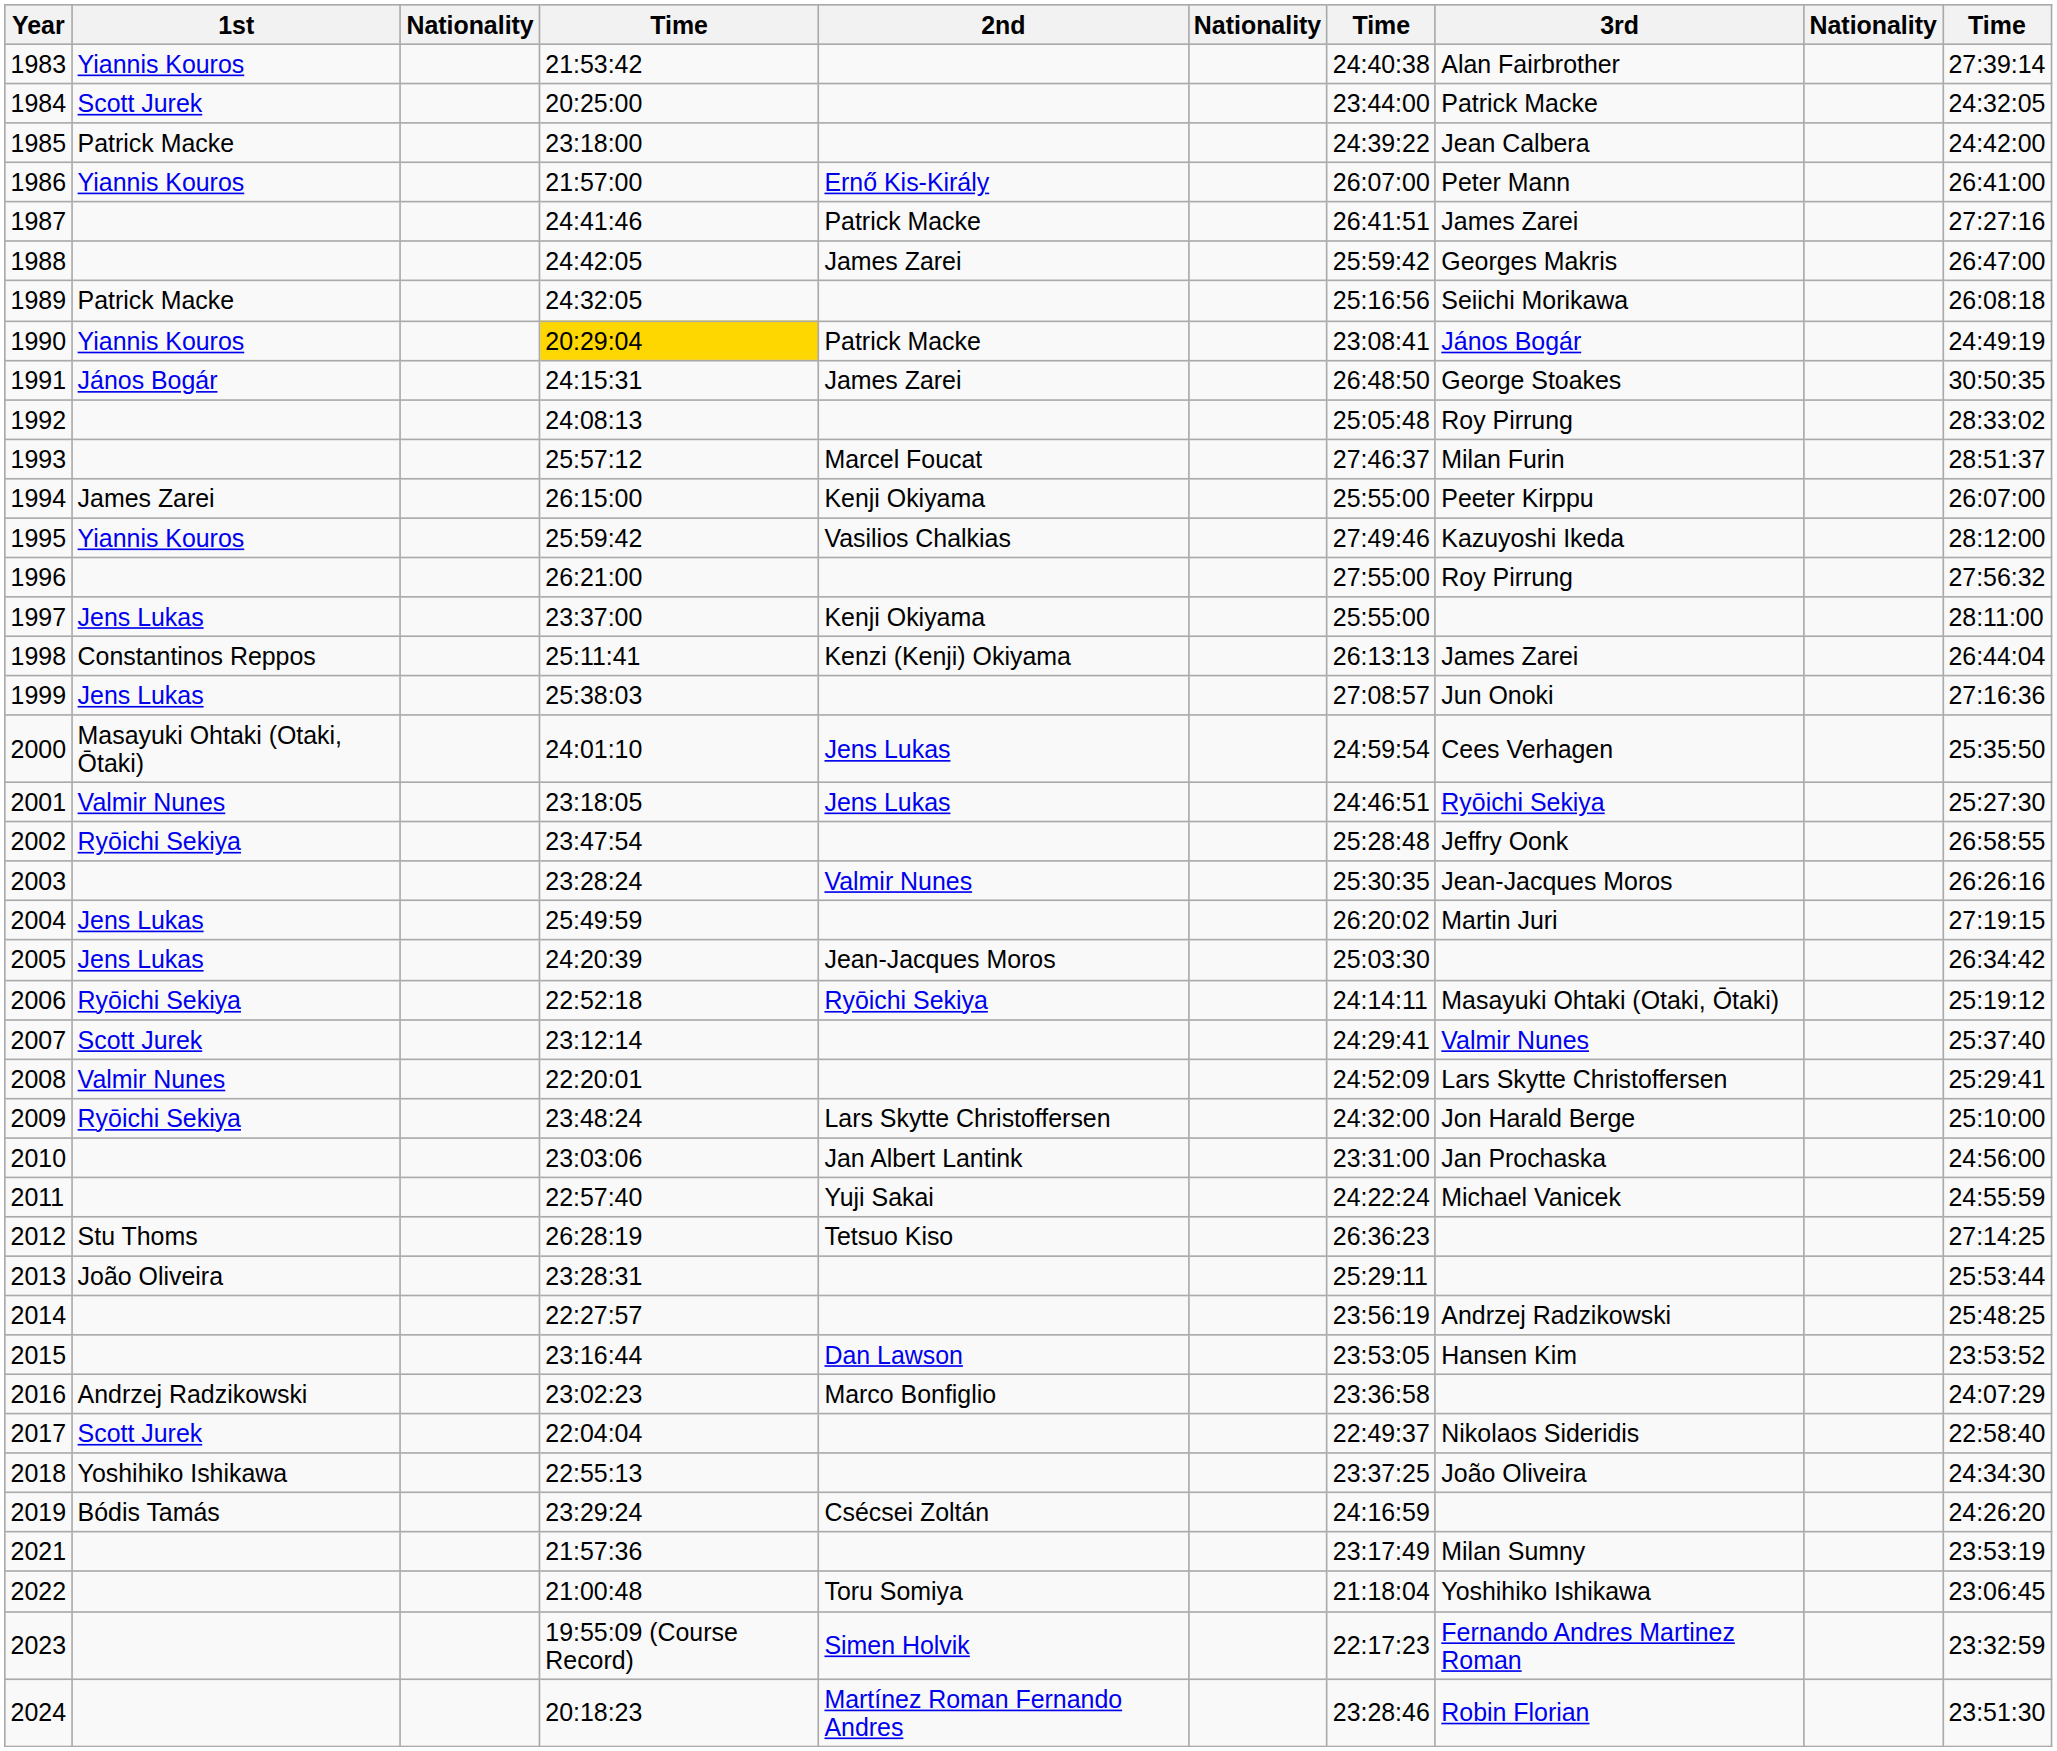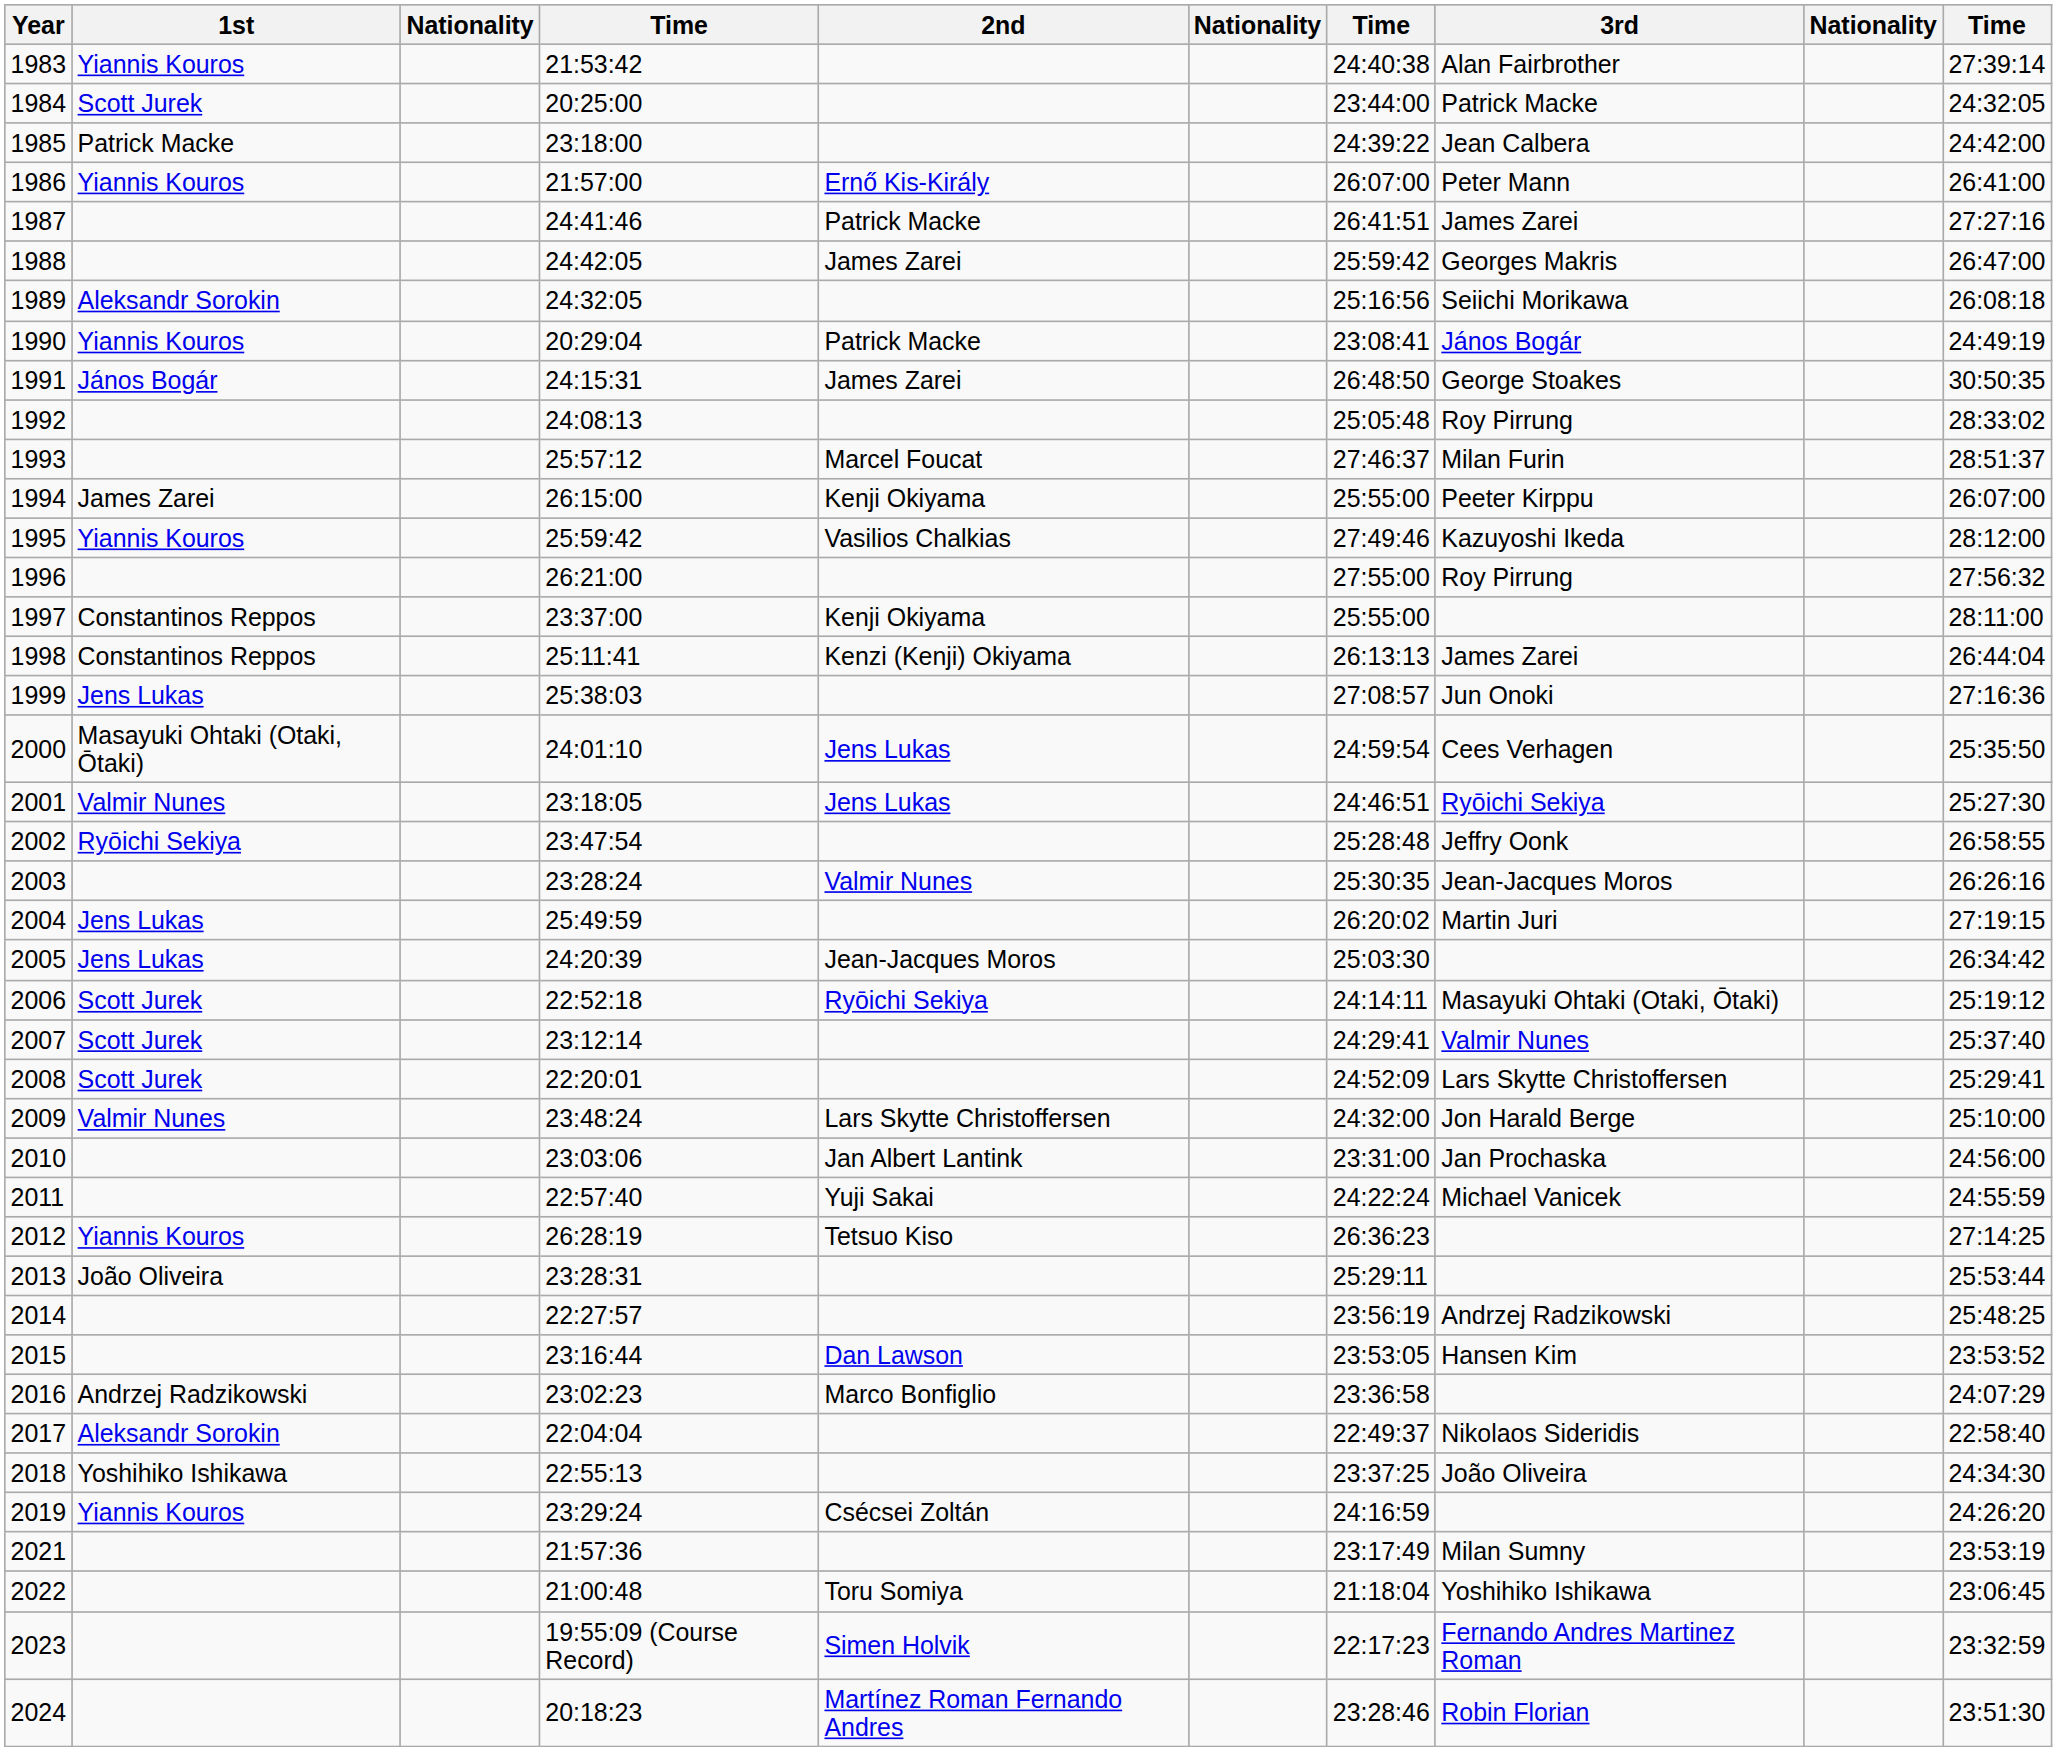 <table class="wikitable" style="font-size:95%;">
 <tr>
 <th>Year</th>
 <th>1st</th>
 <th>Nationality</th>
 <th>Time</th>
 <th>2nd</th>
 <th>Nationality</th>
 <th>Time</th>
 <th>3rd</th>
 <th>Nationality</th>
 <th>Time</th>
 </tr>
 <tr>
 <td>1983</td>
 <td><a href='#'>Yiannis Kouros</a></td>
 <td></td>
 <td>21:53:42</td>
 <td></td>
 <td></td>
 <td>24:40:38</td>
 <td>Alan Fairbrother</td>
 <td></td>
 <td>27:39:14</td>
 </tr>
 <tr>
 <td>1984</td>
 <td><a href='#'>Scott Jurek</a></td>
 <td></td>
 <td>20:25:00</td>
 <td></td>
 <td></td>
 <td>23:44:00</td>
 <td>Patrick Macke</td>
 <td></td>
 <td>24:32:05</td>
 </tr>
 <tr>
 <td>1985</td>
 <td>Patrick Macke</td>
 <td></td>
 <td>23:18:00</td>
 <td></td>
 <td></td>
 <td>24:39:22</td>
 <td>Jean Calbera</td>
 <td></td>
 <td>24:42:00</td>
 </tr>
 <tr>
 <td>1986</td>
 <td><a href='#'>Yiannis Kouros</a></td>
 <td></td>
 <td>21:57:00</td>
 <td><a href='#'>Ernő Kis-Király</a></td>
 <td></td>
 <td>26:07:00</td>
 <td>Peter Mann</td>
 <td></td>
 <td>26:41:00</td>
 </tr>
 <tr>
 <td>1987</td>
 <td></td>
 <td></td>
 <td>24:41:46</td>
 <td>Patrick Macke</td>
 <td></td>
 <td>26:41:51</td>
 <td>James Zarei</td>
 <td></td>
 <td>27:27:16</td>
 </tr>
 <tr>
 <td>1988</td>
 <td></td>
 <td></td>
 <td>24:42:05</td>
 <td>James Zarei</td>
 <td></td>
 <td>25:59:42</td>
 <td>Georges Makris</td>
 <td></td>
 <td>26:47:00</td>
 </tr>
 <tr>
 <td>1989</td>
-<td>Patrick Macke</td>
+<td><a href='#'>Aleksandr Sorokin</a></td>
 <td></td>
 <td>24:32:05</td>
 <td></td>
 <td></td>
 <td>25:16:56</td>
 <td>Seiichi Morikawa</td>
 <td></td>
 <td>26:08:18</td>
 </tr>
 <tr>
 <td>1990</td>
 <td><a href='#'>Yiannis Kouros</a></td>
 <td></td>
-<td style="background: gold;">20:29:04</td>
+<td>20:29:04</td>
 <td>Patrick Macke</td>
 <td></td>
 <td>23:08:41</td>
 <td><a href='#'>János Bogár</a></td>
 <td></td>
 <td>24:49:19</td>
 </tr>
 <tr>
 <td>1991</td>
 <td><a href='#'>János Bogár</a></td>
 <td></td>
 <td>24:15:31</td>
 <td>James Zarei</td>
 <td></td>
 <td>26:48:50</td>
 <td>George Stoakes</td>
 <td></td>
 <td>30:50:35</td>
 </tr>
 <tr>
 <td>1992</td>
 <td></td>
 <td></td>
 <td>24:08:13</td>
 <td></td>
 <td></td>
 <td>25:05:48</td>
 <td>Roy Pirrung</td>
 <td></td>
 <td>28:33:02</td>
 </tr>
 <tr>
 <td>1993</td>
 <td></td>
 <td></td>
 <td>25:57:12</td>
 <td>Marcel Foucat</td>
 <td></td>
 <td>27:46:37</td>
 <td>Milan Furin</td>
 <td></td>
 <td>28:51:37</td>
 </tr>
 <tr>
 <td>1994</td>
 <td>James Zarei</td>
 <td></td>
 <td>26:15:00</td>
 <td>Kenji Okiyama</td>
 <td></td>
 <td>25:55:00</td>
 <td>Peeter Kirppu</td>
 <td></td>
 <td>26:07:00</td>
 </tr>
 <tr>
 <td>1995</td>
 <td><a href='#'>Yiannis Kouros</a></td>
 <td></td>
 <td>25:59:42</td>
 <td>Vasilios Chalkias</td>
 <td></td>
 <td>27:49:46</td>
 <td>Kazuyoshi Ikeda</td>
 <td></td>
 <td>28:12:00</td>
 </tr>
 <tr>
 <td>1996</td>
 <td></td>
 <td></td>
 <td>26:21:00</td>
 <td></td>
 <td></td>
 <td>27:55:00</td>
 <td>Roy Pirrung</td>
 <td></td>
 <td>27:56:32</td>
 </tr>
 <tr>
 <td>1997</td>
-<td><a href='#'>Jens Lukas</a></td>
+<td>Constantinos Reppos</td>
 <td></td>
 <td>23:37:00</td>
 <td>Kenji Okiyama</td>
 <td></td>
 <td>25:55:00</td>
 <td></td>
 <td></td>
 <td>28:11:00</td>
 </tr>
 <tr>
 <td>1998</td>
 <td>Constantinos Reppos</td>
 <td></td>
 <td>25:11:41</td>
 <td>Kenzi (Kenji) Okiyama</td>
 <td></td>
 <td>26:13:13</td>
 <td>James Zarei</td>
 <td></td>
 <td>26:44:04</td>
 </tr>
 <tr>
 <td>1999</td>
 <td><a href='#'>Jens Lukas</a></td>
 <td></td>
 <td>25:38:03</td>
 <td></td>
 <td></td>
 <td>27:08:57</td>
 <td>Jun Onoki</td>
 <td></td>
 <td>27:16:36</td>
 </tr>
 <tr>
 <td>2000</td>
 <td>Masayuki Ohtaki (Otaki, Ōtaki)</td>
 <td></td>
 <td>24:01:10</td>
 <td><a href='#'>Jens Lukas</a></td>
 <td></td>
 <td>24:59:54</td>
 <td>Cees Verhagen</td>
 <td></td>
 <td>25:35:50</td>
 </tr>
 <tr>
 <td>2001</td>
 <td><a href='#'>Valmir Nunes</a></td>
 <td></td>
 <td>23:18:05</td>
 <td><a href='#'>Jens Lukas</a></td>
 <td></td>
 <td>24:46:51</td>
 <td><a href='#'>Ryōichi Sekiya</a></td>
 <td></td>
 <td>25:27:30</td>
 </tr>
 <tr>
 <td>2002</td>
 <td><a href='#'>Ryōichi Sekiya</a></td>
 <td></td>
 <td>23:47:54</td>
 <td></td>
 <td></td>
 <td>25:28:48</td>
 <td>Jeffry Oonk</td>
 <td></td>
 <td>26:58:55</td>
 </tr>
 <tr>
 <td>2003</td>
 <td></td>
 <td></td>
 <td>23:28:24</td>
 <td><a href='#'>Valmir Nunes</a></td>
 <td></td>
 <td>25:30:35</td>
 <td>Jean-Jacques Moros</td>
 <td></td>
 <td>26:26:16</td>
 </tr>
 <tr>
 <td>2004</td>
 <td><a href='#'>Jens Lukas</a></td>
 <td></td>
 <td>25:49:59</td>
 <td></td>
 <td></td>
 <td>26:20:02</td>
 <td>Martin Juri</td>
 <td></td>
 <td>27:19:15</td>
 </tr>
 <tr>
 <td>2005</td>
 <td><a href='#'>Jens Lukas</a></td>
 <td></td>
 <td>24:20:39</td>
 <td>Jean-Jacques Moros</td>
 <td></td>
 <td>25:03:30</td>
 <td></td>
 <td></td>
 <td>26:34:42</td>
 </tr>
 <tr>
 <td>2006</td>
-<td><a href='#'>Ryōichi Sekiya</a></td>
+<td><a href='#'>Scott Jurek</a></td>
 <td></td>
 <td>22:52:18</td>
 <td><a href='#'>Ryōichi Sekiya</a></td>
 <td></td>
 <td>24:14:11</td>
 <td>Masayuki Ohtaki (Otaki, Ōtaki)</td>
 <td></td>
 <td>25:19:12</td>
 </tr>
 <tr>
 <td>2007</td>
 <td><a href='#'>Scott Jurek</a></td>
 <td></td>
 <td>23:12:14</td>
 <td></td>
 <td></td>
 <td>24:29:41</td>
 <td><a href='#'>Valmir Nunes</a></td>
 <td></td>
 <td>25:37:40</td>
 </tr>
 <tr>
 <td>2008</td>
-<td><a href='#'>Valmir Nunes</a></td>
+<td><a href='#'>Scott Jurek</a></td>
 <td></td>
 <td>22:20:01</td>
 <td></td>
 <td></td>
 <td>24:52:09</td>
 <td>Lars Skytte Christoffersen</td>
 <td></td>
 <td>25:29:41</td>
 </tr>
 <tr>
 <td>2009</td>
-<td><a href='#'>Ryōichi Sekiya</a></td>
+<td><a href='#'>Valmir Nunes</a></td>
 <td></td>
 <td>23:48:24</td>
 <td>Lars Skytte Christoffersen</td>
 <td></td>
 <td>24:32:00</td>
 <td>Jon Harald Berge</td>
 <td></td>
 <td>25:10:00</td>
 </tr>
 <tr>
 <td>2010</td>
 <td></td>
 <td></td>
 <td>23:03:06</td>
 <td>Jan Albert Lantink</td>
 <td></td>
 <td>23:31:00</td>
 <td>Jan Prochaska</td>
 <td></td>
 <td>24:56:00</td>
 </tr>
 <tr>
 <td>2011</td>
 <td></td>
 <td></td>
 <td>22:57:40</td>
 <td>Yuji Sakai</td>
 <td></td>
 <td>24:22:24</td>
 <td>Michael Vanicek</td>
 <td></td>
 <td>24:55:59</td>
 </tr>
 <tr>
 <td>2012</td>
-<td>Stu Thoms</td>
+<td><a href='#'>Yiannis Kouros</a></td>
 <td></td>
 <td>26:28:19</td>
 <td>Tetsuo Kiso</td>
 <td></td>
 <td>26:36:23</td>
 <td></td>
 <td></td>
 <td>27:14:25</td>
 </tr>
 <tr>
 <td>2013</td>
 <td>João Oliveira</td>
 <td></td>
 <td>23:28:31</td>
 <td></td>
 <td></td>
 <td>25:29:11</td>
 <td></td>
 <td></td>
 <td>25:53:44</td>
 </tr>
 <tr>
 <td>2014</td>
 <td></td>
 <td></td>
 <td>22:27:57</td>
 <td></td>
 <td></td>
 <td>23:56:19</td>
 <td>Andrzej Radzikowski</td>
 <td></td>
 <td>25:48:25</td>
 </tr>
 <tr>
 <td>2015</td>
 <td></td>
 <td></td>
 <td>23:16:44</td>
 <td><a href='#'>Dan Lawson</a></td>
 <td></td>
 <td>23:53:05</td>
 <td>Hansen Kim</td>
 <td></td>
 <td>23:53:52</td>
 </tr>
 <tr>
 <td>2016</td>
 <td>Andrzej Radzikowski</td>
 <td></td>
 <td>23:02:23</td>
 <td>Marco Bonfiglio</td>
 <td></td>
 <td>23:36:58</td>
 <td></td>
 <td></td>
 <td>24:07:29</td>
 </tr>
 <tr>
 <td>2017</td>
-<td><a href='#'>Scott Jurek</a></td>
+<td><a href='#'>Aleksandr Sorokin</a></td>
 <td></td>
 <td>22:04:04</td>
 <td></td>
 <td></td>
 <td>22:49:37</td>
 <td>Nikolaos Sideridis</td>
 <td></td>
 <td>22:58:40</td>
 </tr>
 <tr>
 <td>2018</td>
 <td>Yoshihiko Ishikawa</td>
 <td></td>
 <td>22:55:13</td>
 <td></td>
 <td></td>
 <td>23:37:25</td>
 <td>João Oliveira</td>
 <td></td>
 <td>24:34:30</td>
 </tr>
 <tr>
 <td>2019</td>
-<td>Bódis Tamás</td>
+<td><a href='#'>Yiannis Kouros</a></td>
 <td></td>
 <td>23:29:24</td>
 <td>Csécsei Zoltán</td>
 <td></td>
 <td>24:16:59</td>
 <td></td>
 <td></td>
 <td>24:26:20</td>
 </tr>
 <tr>
 <td>2021</td>
 <td></td>
 <td></td>
 <td>21:57:36</td>
 <td></td>
 <td></td>
 <td>23:17:49</td>
 <td>Milan Sumny</td>
 <td></td>
 <td>23:53:19</td>
 </tr>
 <tr>
 <td>2022</td>
 <td></td>
 <td></td>
 <td>21:00:48</td>
 <td>Toru Somiya</td>
 <td></td>
 <td>21:18:04</td>
 <td>Yoshihiko Ishikawa</td>
 <td></td>
 <td>23:06:45</td>
 </tr>
 <tr>
 <td>2023</td>
 <td></td>
 <td></td>
 <td>19:55:09 (Course Record)</td>
 <td><a href='#'>Simen Holvik</a></td>
 <td></td>
 <td>22:17:23</td>
 <td><a href='#'>Fernando Andres Martinez Roman</a></td>
 <td></td>
 <td>23:32:59</td>
 </tr>
 <tr>
 <td>2024</td>
 <td></td>
 <td></td>
 <td>20:18:23</td>
 <td><a href='#'>Martínez Roman Fernando Andres</a></td>
 <td></td>
 <td>23:28:46</td>
 <td><a href='#'>Robin Florian</a></td>
 <td></td>
 <td>23:51:30</td>
 </tr>
 </table>
